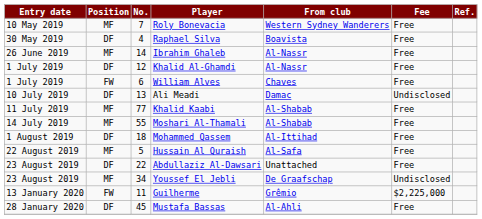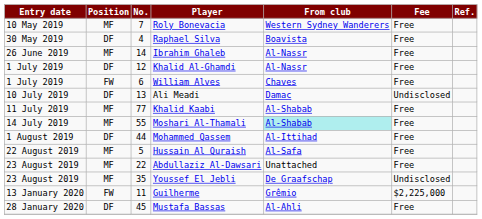 <table class="wikitable sortable">
 <tr>
 <th style="background:maroon; color:white;"><strong>Entry date</strong></th>
 <th style="background:maroon; color:white;"><strong>Position</strong></th>
 <th style="background:maroon; color:white;"><strong>No.</strong></th>
 <th style="background:maroon; color:white;"><strong>Player</strong></th>
 <th style="background:maroon; color:white;"><strong>From club</strong></th>
 <th style="background:maroon; color:white;"><strong>Fee</strong></th>
 <th style="background:maroon; color:white;"><strong>Ref.</strong></th>
 </tr>
 <tr>
 <td>10 May 2019</td>
 <td style="text-align:center;">MF</td>
 <td style="text-align:center;">7</td>
 <td style="text-align:left;"> <a href='#'>Roly Bonevacia</a></td>
 <td style="text-align:left;"> <a href='#'>Western Sydney Wanderers</a></td>
 <td>Free</td>
 <td></td>
 </tr>
 <tr>
 <td>30 May 2019</td>
 <td style="text-align:center;">DF</td>
 <td style="text-align:center;">4</td>
 <td style="text-align:left;"> <a href='#'>Raphael Silva</a></td>
 <td style="text-align:left;"> <a href='#'>Boavista</a></td>
 <td>Free</td>
 <td></td>
 </tr>
 <tr>
 <td>26 June 2019</td>
 <td style="text-align:center;">MF</td>
 <td style="text-align:center;">14</td>
 <td style="text-align:left;"> <a href='#'>Ibrahim Ghaleb</a></td>
 <td style="text-align:left;"> <a href='#'>Al-Nassr</a></td>
 <td>Free</td>
 <td></td>
 </tr>
 <tr>
 <td>1 July 2019</td>
 <td style="text-align:center;">DF</td>
 <td style="text-align:center;">12</td>
 <td style="text-align:left;"> <a href='#'>Khalid Al-Ghamdi</a></td>
 <td style="text-align:left;"> <a href='#'>Al-Nassr</a></td>
 <td>Free</td>
 <td></td>
 </tr>
 <tr>
 <td>1 July 2019</td>
 <td style="text-align:center;">FW</td>
 <td style="text-align:center;">6</td>
 <td style="text-align:left;"> <a href='#'>William Alves</a></td>
 <td style="text-align:left;"> <a href='#'>Chaves</a></td>
 <td>Free</td>
 <td></td>
 </tr>
 <tr>
 <td>10 July 2019</td>
 <td style="text-align:center;">DF</td>
 <td style="text-align:center;">13</td>
 <td style="text-align:left;"> Ali Meadi</td>
 <td style="text-align:left;"> <a href='#'>Damac</a></td>
 <td>Undisclosed</td>
 <td></td>
 </tr>
 <tr>
 <td>11 July 2019</td>
 <td style="text-align:center;">MF</td>
 <td style="text-align:center;">77</td>
 <td style="text-align:left;"> <a href='#'>Khalid Kaabi</a></td>
 <td style="text-align:left;"> <a href='#'>Al-Shabab</a></td>
 <td>Free</td>
 <td></td>
 </tr>
 <tr>
 <td>14 July 2019</td>
 <td style="text-align:center;">MF</td>
 <td style="text-align:center;">55</td>
 <td style="text-align:left;"> <a href='#'>Moshari Al-Thamali</a></td>
-<td style="text-align:left;"> <a href='#'>Al-Shabab</a></td>
+<td style="background: paleturquoise; text-align:left;"> <a href='#'>Al-Shabab</a></td>
 <td>Free</td>
 <td></td>
 </tr>
 <tr>
 <td>1 August 2019</td>
 <td style="text-align:center;">DF</td>
-<td style="text-align:center;">18</td>
+<td style="text-align:center;">44</td>
 <td style="text-align:left;"> <a href='#'>Mohammed Qassem</a></td>
 <td style="text-align:left;"> <a href='#'>Al-Ittihad</a></td>
 <td>Free</td>
 <td></td>
 </tr>
 <tr>
 <td>22 August 2019</td>
 <td style="text-align:center;">MF</td>
 <td style="text-align:center;">5</td>
 <td style="text-align:left;"> <a href='#'>Hussain Al Quraish</a></td>
 <td style="text-align:left;"> <a href='#'>Al-Safa</a></td>
 <td>Free</td>
 <td></td>
 </tr>
 <tr>
 <td>23 August 2019</td>
-<td style="text-align:center;">DF</td>
+<td style="text-align:center;">MF</td>
 <td style="text-align:center;">22</td>
 <td style="text-align:left;"> <a href='#'>Abdullaziz Al-Dawsari</a></td>
 <td style="text-align:left;"> Unattached</td>
 <td>Free</td>
 <td></td>
 </tr>
 <tr>
 <td>23 August 2019</td>
 <td style="text-align:center;">MF</td>
-<td style="text-align:center;">34</td>
+<td style="text-align:center;">35</td>
 <td style="text-align:left;"> <a href='#'>Youssef El Jebli</a></td>
 <td style="text-align:left;"> <a href='#'>De Graafschap</a></td>
 <td>Undisclosed</td>
 <td></td>
 </tr>
 <tr>
 <td>13 January 2020</td>
 <td style="text-align:center;">FW</td>
 <td style="text-align:center;">11</td>
 <td style="text-align:left;"> <a href='#'>Guilherme</a></td>
 <td style="text-align:left;"> <a href='#'>Grêmio</a></td>
 <td>$2,225,000</td>
 <td></td>
 </tr>
 <tr>
 <td>28 January 2020</td>
 <td style="text-align:center;">DF</td>
 <td style="text-align:center;">45</td>
 <td style="text-align:left;"> <a href='#'>Mustafa Bassas</a></td>
 <td style="text-align:left;"> <a href='#'>Al-Ahli</a></td>
 <td>Free</td>
 <td></td>
 </tr>
 <tr>
 </tr>
 </table>
